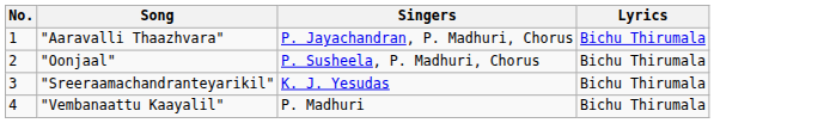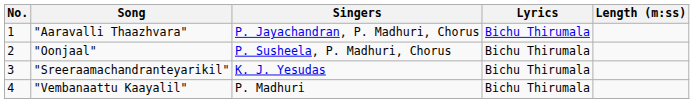 <table class="wikitable" style="font-size:95%;">
 <tr>
 <th>No.</th>
 <th>Song</th>
 <th>Singers</th>
 <th>Lyrics</th>
+<th>Length (m:ss)</th>
 </tr>
 <tr>
 <td>1</td>
 <td>"Aaravalli Thaazhvara"</td>
 <td><a href='#'>P. Jayachandran</a>, P. Madhuri, Chorus</td>
 <td><a href='#'>Bichu Thirumala</a></td>
+<td></td>
 </tr>
 <tr>
 <td>2</td>
 <td>"Oonjaal"</td>
 <td><a href='#'>P. Susheela</a>, P. Madhuri, Chorus</td>
 <td>Bichu Thirumala</td>
+<td></td>
 </tr>
 <tr>
 <td>3</td>
 <td>"Sreeraamachandranteyarikil"</td>
 <td><a href='#'>K. J. Yesudas</a></td>
 <td>Bichu Thirumala</td>
+<td></td>
 </tr>
 <tr>
 <td>4</td>
 <td>"Vembanaattu Kaayalil"</td>
 <td>P. Madhuri</td>
 <td>Bichu Thirumala</td>
+<td></td>
 </tr>
 </table>
